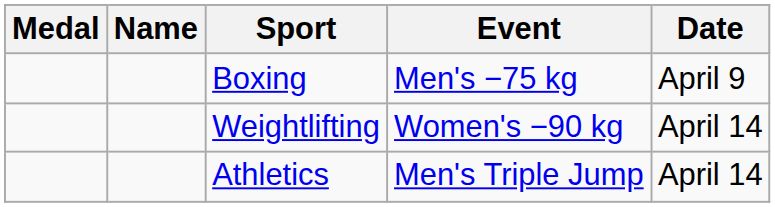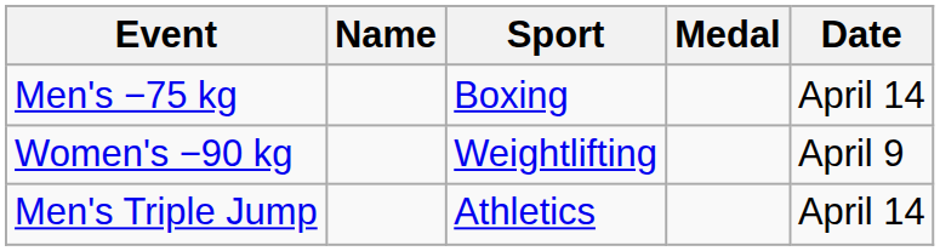 <table class="wikitable sortable">
 <tr>
-<th>Medal</th>
+<th>Event</th>
 <th>Name</th>
 <th>Sport</th>
-<th>Event</th>
+<th>Medal</th>
 <th>Date</th>
 </tr>
 <tr>
-<td></td>
+<td><a href='#'>Men's −75 kg</a></td>
 <td></td>
 <td><a href='#'>Boxing</a></td>
-<td><a href='#'>Men's −75 kg</a></td>
+<td></td>
+<td>April 14</td>
+</tr>
+<tr>
+<td><a href='#'>Women's −90 kg</a></td>
+<td></td>
+<td><a href='#'>Weightlifting</a></td>
+<td></td>
 <td>April 9</td>
 </tr>
 <tr>
-<td></td>
-<td></td>
-<td><a href='#'>Weightlifting</a></td>
-<td><a href='#'>Women's −90 kg</a></td>
-<td>April 14</td>
-</tr>
-<tr>
-<td></td>
+<td><a href='#'>Men's Triple Jump</a></td>
 <td></td>
 <td><a href='#'>Athletics</a></td>
-<td><a href='#'>Men's Triple Jump</a></td>
+<td></td>
 <td>April 14</td>
 </tr>
 </table>
